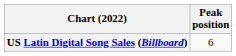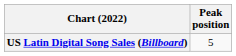 <table class="wikitable plainrowheaders" style="text-align:center">
 <tr>
 <th scope="col">Chart (2022)</th>
 <th scope="col">Peak<br> position</th>
 </tr>
 <tr>
 <th scope="row">US <a href='#'>Latin Digital Song Sales</a> (<em><a href='#'>Billboard</a></em>)</th>
-<td>6</td>
+<td>5</td>
 </tr>
 </table>
